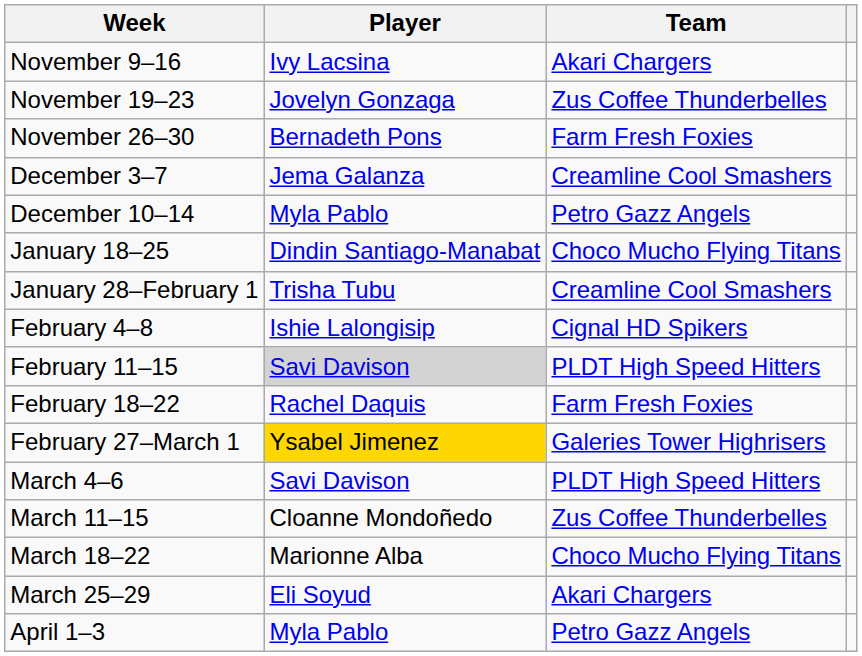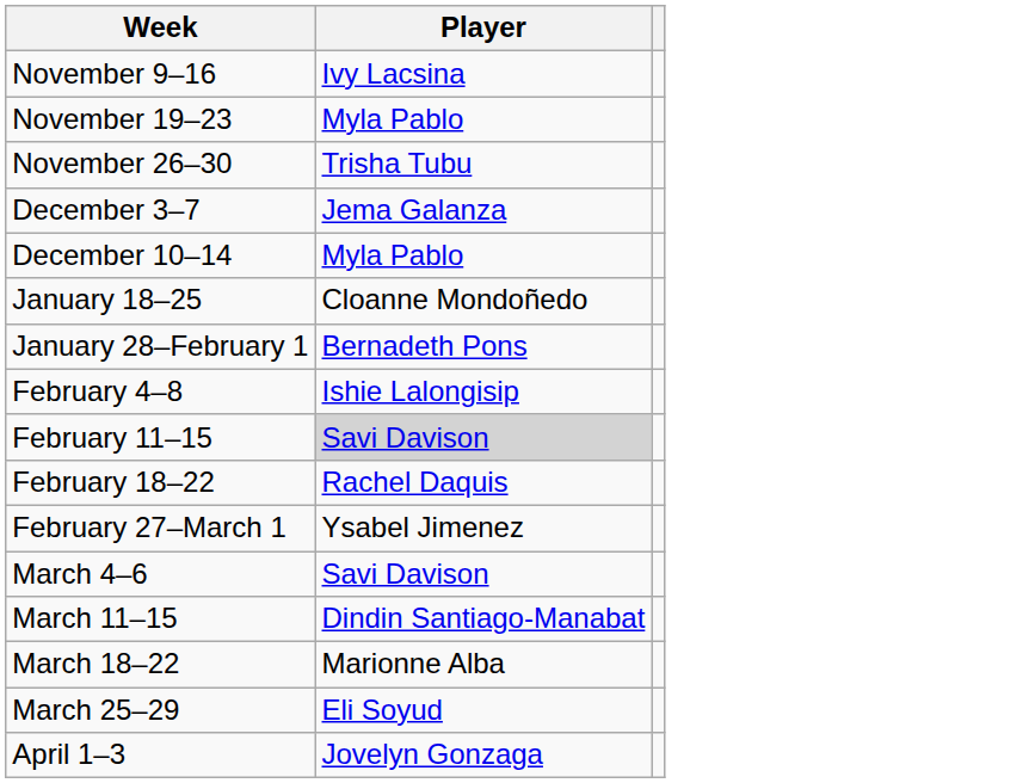 <table class="wikitable">
 <tr>
 <th>Week</th>
 <th>Player</th>
-<th>Team</th>
 <th></th>
 </tr>
 <tr>
 <td>November 9–16</td>
 <td><a href='#'>Ivy Lacsina</a></td>
-<td><a href='#'>Akari Chargers</a></td>
 <td style="text-align:center"></td>
 </tr>
 <tr>
 <td>November 19–23</td>
-<td><a href='#'>Jovelyn Gonzaga</a></td>
-<td><a href='#'>Zus Coffee Thunderbelles</a></td>
+<td><a href='#'>Myla Pablo</a></td>
 <td style="text-align:center"></td>
 </tr>
 <tr>
 <td>November 26–30</td>
-<td><a href='#'>Bernadeth Pons</a></td>
-<td><a href='#'>Farm Fresh Foxies</a></td>
+<td><a href='#'>Trisha Tubu</a></td>
 <td style="text-align:center"></td>
 </tr>
 <tr>
 <td>December 3–7</td>
 <td><a href='#'>Jema Galanza</a></td>
-<td><a href='#'>Creamline Cool Smashers</a></td>
 <td style="text-align:center"></td>
 </tr>
 <tr>
 <td>December 10–14</td>
 <td><a href='#'>Myla Pablo</a></td>
-<td><a href='#'>Petro Gazz Angels</a></td>
 <td style="text-align:center"></td>
 </tr>
 <tr>
 <td>January 18–25</td>
-<td><a href='#'>Dindin Santiago-Manabat</a></td>
-<td><a href='#'>Choco Mucho Flying Titans</a></td>
+<td>Cloanne Mondoñedo</td>
 <td style="text-align:center"></td>
 </tr>
 <tr>
 <td>January 28–February 1</td>
-<td><a href='#'>Trisha Tubu</a></td>
-<td><a href='#'>Creamline Cool Smashers</a></td>
+<td><a href='#'>Bernadeth Pons</a></td>
 <td style="text-align:center"></td>
 </tr>
 <tr>
 <td>February 4–8</td>
 <td><a href='#'>Ishie Lalongisip</a></td>
-<td><a href='#'>Cignal HD Spikers</a></td>
 <td style="text-align:center"></td>
 </tr>
 <tr>
 <td>February 11–15</td>
 <td style="background: lightgrey;"><a href='#'>Savi Davison</a></td>
-<td><a href='#'>PLDT High Speed Hitters</a></td>
 <td style="text-align:center"></td>
 </tr>
 <tr>
 <td>February 18–22</td>
 <td><a href='#'>Rachel Daquis</a></td>
-<td><a href='#'>Farm Fresh Foxies</a></td>
 <td style="text-align:center"></td>
 </tr>
 <tr>
 <td>February 27–March 1</td>
-<td style="background: gold;">Ysabel Jimenez</td>
-<td><a href='#'>Galeries Tower Highrisers</a></td>
+<td>Ysabel Jimenez</td>
 <td style="text-align:center"></td>
 </tr>
 <tr>
 <td>March 4–6</td>
 <td><a href='#'>Savi Davison</a></td>
-<td><a href='#'>PLDT High Speed Hitters</a></td>
 <td style="text-align:center"></td>
 </tr>
 <tr>
 <td>March 11–15</td>
-<td>Cloanne Mondoñedo</td>
-<td><a href='#'>Zus Coffee Thunderbelles</a></td>
+<td><a href='#'>Dindin Santiago-Manabat</a></td>
 <td style="text-align:center"></td>
 </tr>
 <tr>
 <td>March 18–22</td>
 <td>Marionne Alba</td>
-<td><a href='#'>Choco Mucho Flying Titans</a></td>
 <td style="text-align:center"></td>
 </tr>
 <tr>
 <td>March 25–29</td>
 <td><a href='#'>Eli Soyud</a></td>
-<td><a href='#'>Akari Chargers</a></td>
 <td style="text-align:center"></td>
 </tr>
 <tr>
 <td>April 1–3</td>
-<td><a href='#'>Myla Pablo</a></td>
-<td><a href='#'>Petro Gazz Angels</a></td>
+<td><a href='#'>Jovelyn Gonzaga</a></td>
 <td style="text-align:center"></td>
 </tr>
 </table>
